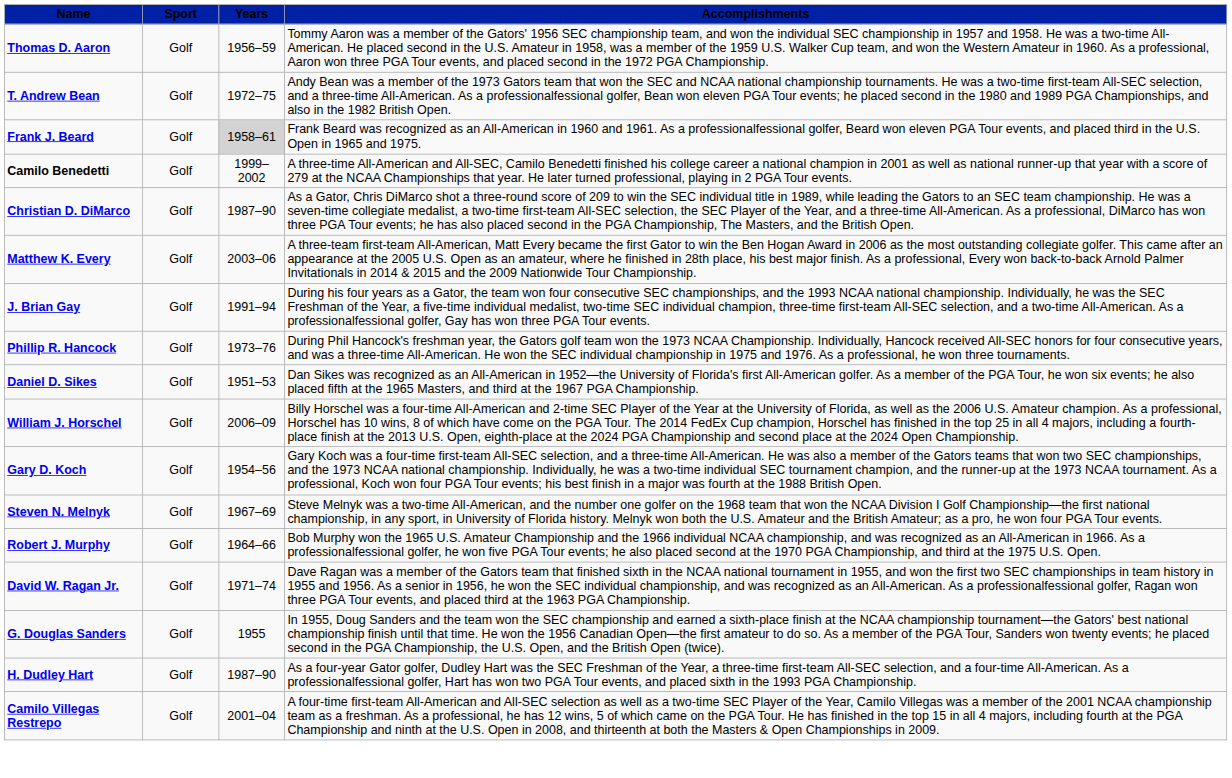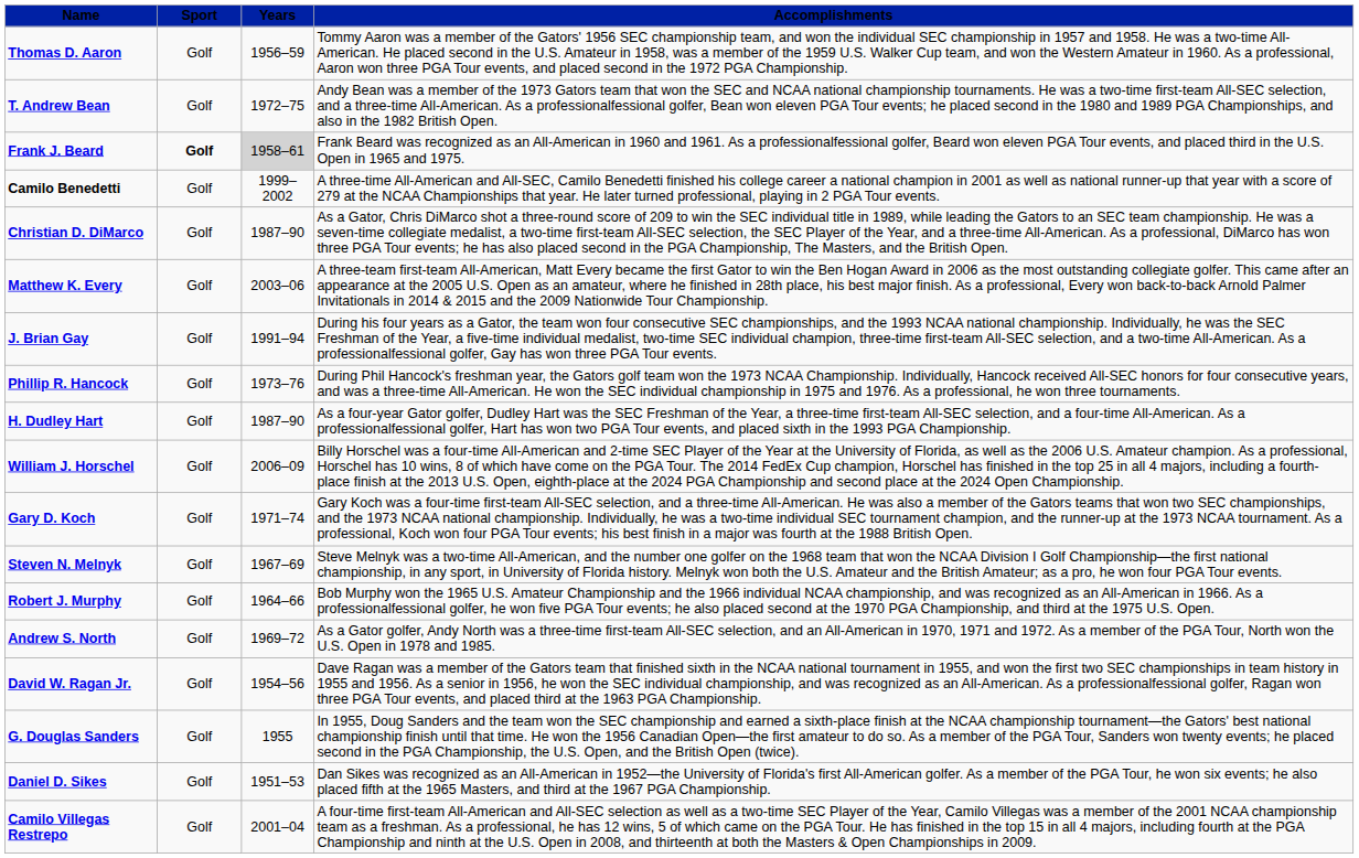 <table class="wikitable">
 <tr>
 <th width=170 style="background:#0021A5;"><span> Name</span></th>
 <th width=90 style="background:#0021A5;"><span> Sport</span></th>
 <th width=77 style="background:#0021A5;"><span> Years</span></th>
 <th style="background:#0021A5;"><span> Accomplishments</span></th>
 </tr>
 <tr>
 <td><strong><a href='#'>Thomas D. Aaron</a></strong></td>
 <td align=center>Golf</td>
 <td align=center>1956–59</td>
 <td>Tommy Aaron was a member of the Gators' 1956 SEC championship team, and won the individual SEC championship in 1957 and 1958. He was a two-time All-American. He placed second in the U.S. Amateur in 1958, was a member of the 1959 U.S. Walker Cup team, and won the Western Amateur in 1960. As a professional, Aaron won three PGA Tour events, and placed second in the 1972 PGA Championship.</td>
 </tr>
 <tr>
 <td><strong><a href='#'>T. Andrew Bean</a></strong></td>
 <td align=center>Golf</td>
 <td align=center>1972–75</td>
 <td>Andy Bean was a member of the 1973 Gators team that won the SEC and NCAA national championship tournaments. He was a two-time first-team All-SEC selection, and a three-time All-American. As a professionalfessional golfer, Bean won eleven PGA Tour events; he placed second in the 1980 and 1989 PGA Championships, and also in the 1982 British Open.</td>
 </tr>
 <tr>
 <td><strong><a href='#'>Frank J. Beard</a></strong></td>
-<td align=center>Golf</td>
+<td align=center><strong>Golf</strong></td>
 <td align=center style="background: lightgrey;">1958–61</td>
 <td>Frank Beard was recognized as an All-American in 1960 and 1961. As a professionalfessional golfer, Beard won eleven PGA Tour events, and placed third in the U.S. Open in 1965 and 1975.</td>
 </tr>
 <tr>
 <td><strong>Camilo Benedetti</strong></td>
 <td align=center>Golf</td>
 <td align=center>1999–2002</td>
 <td>A three-time All-American and All-SEC, Camilo Benedetti finished his college career a national champion in 2001 as well as national runner-up that year with a score of 279 at the NCAA Championships that year. He later turned professional, playing in 2 PGA Tour events.</td>
 </tr>
 <tr>
 <td><strong><a href='#'>Christian D. DiMarco</a></strong></td>
 <td align=center>Golf</td>
 <td align=center>1987–90</td>
 <td>As a Gator, Chris DiMarco shot a three-round score of 209 to win the SEC individual title in 1989, while leading the Gators to an SEC team championship. He was a seven-time collegiate medalist, a two-time first-team All-SEC selection, the SEC Player of the Year, and a three-time All-American. As a professional, DiMarco has won three PGA Tour events; he has also placed second in the PGA Championship, The Masters, and the British Open.</td>
 </tr>
 <tr>
 <td><strong><a href='#'>Matthew K. Every</a></strong></td>
 <td align=center>Golf</td>
 <td align=center>2003–06</td>
 <td>A three-team first-team All-American, Matt Every became the first Gator to win the Ben Hogan Award in 2006 as the most outstanding collegiate golfer. This came after an appearance at the 2005 U.S. Open as an amateur, where he finished in 28th place, his best major finish. As a professional, Every won back-to-back Arnold Palmer Invitationals in 2014 & 2015 and the 2009 Nationwide Tour Championship.</td>
 </tr>
 <tr>
 <td><strong><a href='#'>J. Brian Gay</a></strong></td>
 <td align=center>Golf</td>
 <td align=center>1991–94</td>
 <td>During his four years as a Gator, the team won four consecutive SEC championships, and the 1993 NCAA national championship. Individually, he was the SEC Freshman of the Year, a five-time individual medalist, two-time SEC individual champion, three-time first-team All-SEC selection, and a two-time All-American. As a professionalfessional golfer, Gay has won three PGA Tour events.</td>
 </tr>
 <tr>
 <td><strong><a href='#'>Phillip R. Hancock</a></strong></td>
 <td align=center>Golf</td>
 <td align=center>1973–76</td>
 <td>During Phil Hancock's freshman year, the Gators golf team won the 1973 NCAA Championship. Individually, Hancock received All-SEC honors for four consecutive years, and was a three-time All-American. He won the SEC individual championship in 1975 and 1976. As a professional, he won three tournaments.</td>
 </tr>
 <tr>
-<td><strong><a href='#'>Daniel D. Sikes</a></strong></td>
+<td><strong><a href='#'>H. Dudley Hart</a></strong></td>
 <td align=center>Golf</td>
-<td align=center>1951–53</td>
-<td>Dan Sikes was recognized as an All-American in 1952—the University of Florida's first All-American golfer. As a member of the PGA Tour, he won six events; he also placed fifth at the 1965 Masters, and third at the 1967 PGA Championship.</td>
+<td align=center>1987–90</td>
+<td>As a four-year Gator golfer, Dudley Hart was the SEC Freshman of the Year, a three-time first-team All-SEC selection, and a four-time All-American. As a professionalfessional golfer, Hart has won two PGA Tour events, and placed sixth in the 1993 PGA Championship.</td>
 </tr>
 <tr>
 <td><strong><a href='#'>William J. Horschel</a></strong></td>
 <td align=center>Golf</td>
 <td align=center>2006–09</td>
 <td>Billy Horschel was a four-time All-American and 2-time SEC Player of the Year at the University of Florida, as well as the 2006 U.S. Amateur champion. As a professional, Horschel has 10 wins, 8 of which have come on the PGA Tour. The 2014 FedEx Cup champion, Horschel has finished in the top 25 in all 4 majors, including a fourth-place finish at the 2013 U.S. Open, eighth-place at the 2024 PGA Championship and second place at the 2024 Open Championship.</td>
 </tr>
 <tr>
 <td><strong><a href='#'>Gary D. Koch</a></strong></td>
 <td align=center>Golf</td>
-<td align=center>1954–56</td>
+<td align=center>1971–74</td>
 <td>Gary Koch was a four-time first-team All-SEC selection, and a three-time All-American. He was also a member of the Gators teams that won two SEC championships, and the 1973 NCAA national championship. Individually, he was a two-time individual SEC tournament champion, and the runner-up at the 1973 NCAA tournament. As a professional, Koch won four PGA Tour events; his best finish in a major was fourth at the 1988 British Open.</td>
 </tr>
 <tr>
 <td><strong><a href='#'>Steven N. Melnyk</a></strong></td>
 <td align=center>Golf</td>
 <td align=center>1967–69</td>
 <td>Steve Melnyk was a two-time All-American, and the number one golfer on the 1968 team that won the NCAA Division I Golf Championship—the first national championship, in any sport, in University of Florida history. Melnyk won both the U.S. Amateur and the British Amateur; as a pro, he won four PGA Tour events.</td>
 </tr>
 <tr>
 <td><strong><a href='#'>Robert J. Murphy</a></strong></td>
 <td align=center>Golf</td>
 <td align=center>1964–66</td>
 <td>Bob Murphy won the 1965 U.S. Amateur Championship and the 1966 individual NCAA championship, and was recognized as an All-American in 1966. As a professionalfessional golfer, he won five PGA Tour events; he also placed second at the 1970 PGA Championship, and third at the 1975 U.S. Open.</td>
 </tr>
 <tr>
+<td><strong><a href='#'>Andrew S. North</a></strong></td>
+<td align=center>Golf</td>
+<td align=center>1969–72</td>
+<td>As a Gator golfer, Andy North was a three-time first-team All-SEC selection, and an All-American in 1970, 1971 and 1972. As a member of the PGA Tour, North won the U.S. Open in 1978 and 1985.</td>
+</tr>
+<tr>
 <td><strong><a href='#'>David W. Ragan Jr.</a></strong></td>
 <td align=center>Golf</td>
-<td align=center>1971–74</td>
+<td align=center>1954–56</td>
 <td>Dave Ragan was a member of the Gators team that finished sixth in the NCAA national tournament in 1955, and won the first two SEC championships in team history in 1955 and 1956. As a senior in 1956, he won the SEC individual championship, and was recognized as an All-American. As a professionalfessional golfer, Ragan won three PGA Tour events, and placed third at the 1963 PGA Championship.</td>
 </tr>
 <tr>
 <td><strong><a href='#'>G. Douglas Sanders</a></strong></td>
 <td align=center>Golf</td>
 <td align=center>1955</td>
 <td>In 1955, Doug Sanders and the team won the SEC championship and earned a sixth-place finish at the NCAA championship tournament—the Gators' best national championship finish until that time. He won the 1956 Canadian Open—the first amateur to do so. As a member of the PGA Tour, Sanders won twenty events; he placed second in the PGA Championship, the U.S. Open, and the British Open (twice).</td>
 </tr>
 <tr>
-<td><strong><a href='#'>H. Dudley Hart</a></strong></td>
+<td><strong><a href='#'>Daniel D. Sikes</a></strong></td>
 <td align=center>Golf</td>
-<td align=center>1987–90</td>
-<td>As a four-year Gator golfer, Dudley Hart was the SEC Freshman of the Year, a three-time first-team All-SEC selection, and a four-time All-American. As a professionalfessional golfer, Hart has won two PGA Tour events, and placed sixth in the 1993 PGA Championship.</td>
+<td align=center>1951–53</td>
+<td>Dan Sikes was recognized as an All-American in 1952—the University of Florida's first All-American golfer. As a member of the PGA Tour, he won six events; he also placed fifth at the 1965 Masters, and third at the 1967 PGA Championship.</td>
 </tr>
 <tr>
 <td><strong><a href='#'>Camilo Villegas Restrepo</a></strong></td>
 <td align=center>Golf</td>
 <td align=center>2001–04</td>
 <td>A four-time first-team All-American and All-SEC selection as well as a two-time SEC Player of the Year, Camilo Villegas was a member of the 2001 NCAA championship team as a freshman. As a professional, he has 12 wins, 5 of which came on the PGA Tour. He has finished in the top 15 in all 4 majors, including fourth at the PGA Championship and ninth at the U.S. Open in 2008, and thirteenth at both the Masters & Open Championships in 2009.</td>
 </tr>
 </table>
